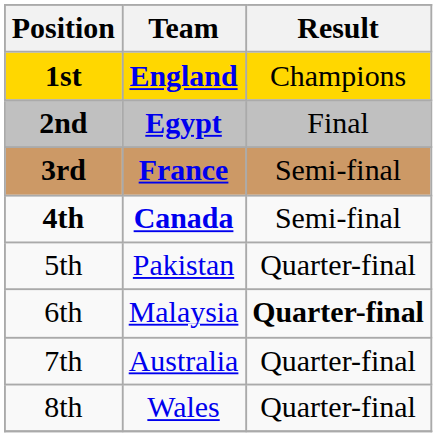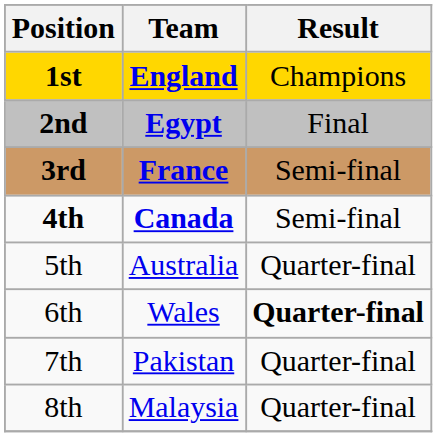 <table class="wikitable" style="text-align: center;">
 <tr>
 <th>Position</th>
 <th>Team</th>
 <th>Result</th>
 </tr>
 <tr style="background:gold;">
 <td><strong>1st</strong></td>
 <td> <strong><a href='#'>England</a></strong></td>
 <td>Champions</td>
 </tr>
 <tr style="background:silver;">
 <td><strong>2nd</strong></td>
 <td> <strong><a href='#'>Egypt</a></strong></td>
 <td>Final</td>
 </tr>
 <tr style="background:#c96;">
 <td><strong>3rd</strong></td>
 <td> <strong><a href='#'>France</a></strong></td>
 <td>Semi-final</td>
 </tr>
 <tr>
 <td><strong>4th</strong></td>
 <td><strong> <a href='#'>Canada</a></strong></td>
 <td>Semi-final</td>
 </tr>
 <tr>
 <td>5th</td>
+<td> <a href='#'>Australia</a></td>
+<td>Quarter-final</td>
+</tr>
+<tr>
+<td>6th</td>
+<td> <a href='#'>Wales</a></td>
+<td><strong>Quarter-final</strong></td>
+</tr>
+<tr>
+<td>7th</td>
 <td> <a href='#'>Pakistan</a></td>
 <td>Quarter-final</td>
 </tr>
 <tr>
-<td>6th</td>
+<td>8th</td>
 <td> <a href='#'>Malaysia</a></td>
-<td><strong>Quarter-final</strong></td>
-</tr>
-<tr>
-<td>7th</td>
-<td> <a href='#'>Australia</a></td>
-<td>Quarter-final</td>
-</tr>
-<tr>
-<td>8th</td>
-<td> <a href='#'>Wales</a></td>
 <td>Quarter-final</td>
 </tr>
 <tr>
 </tr>
 </table>
